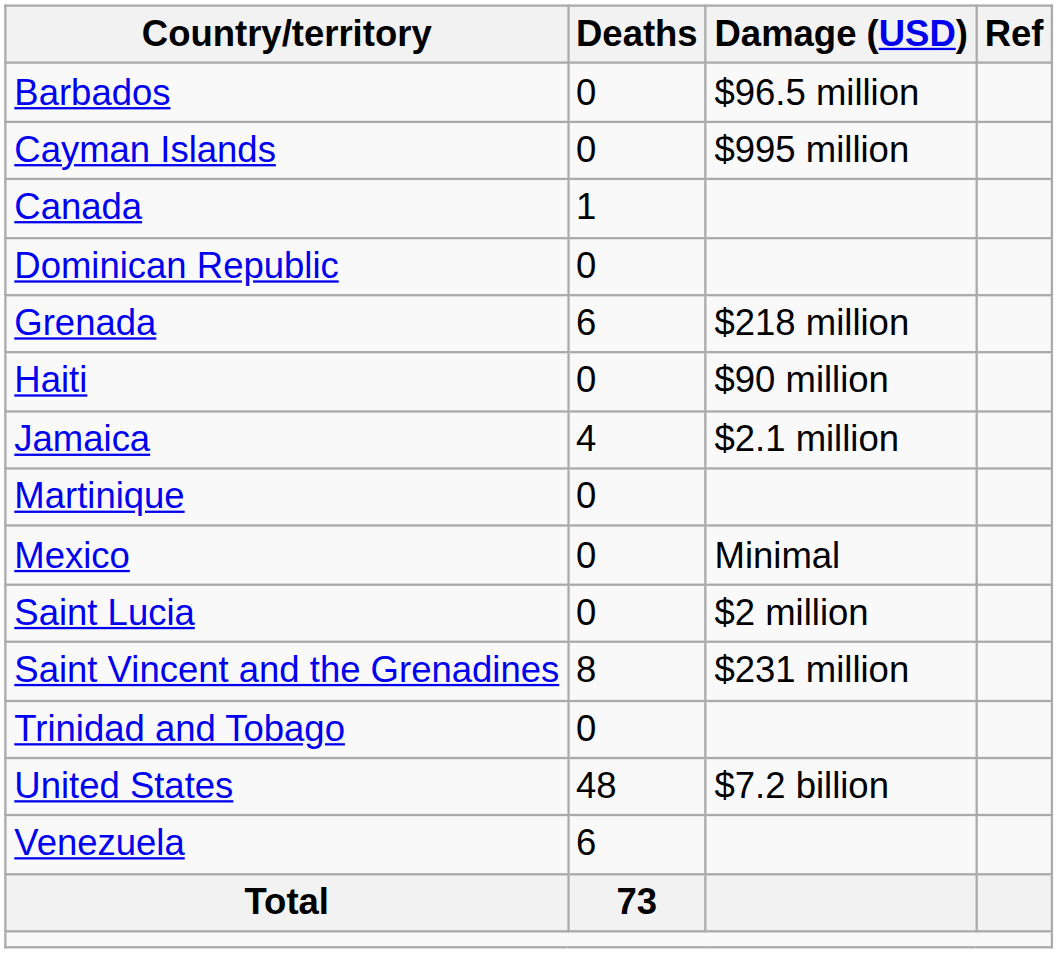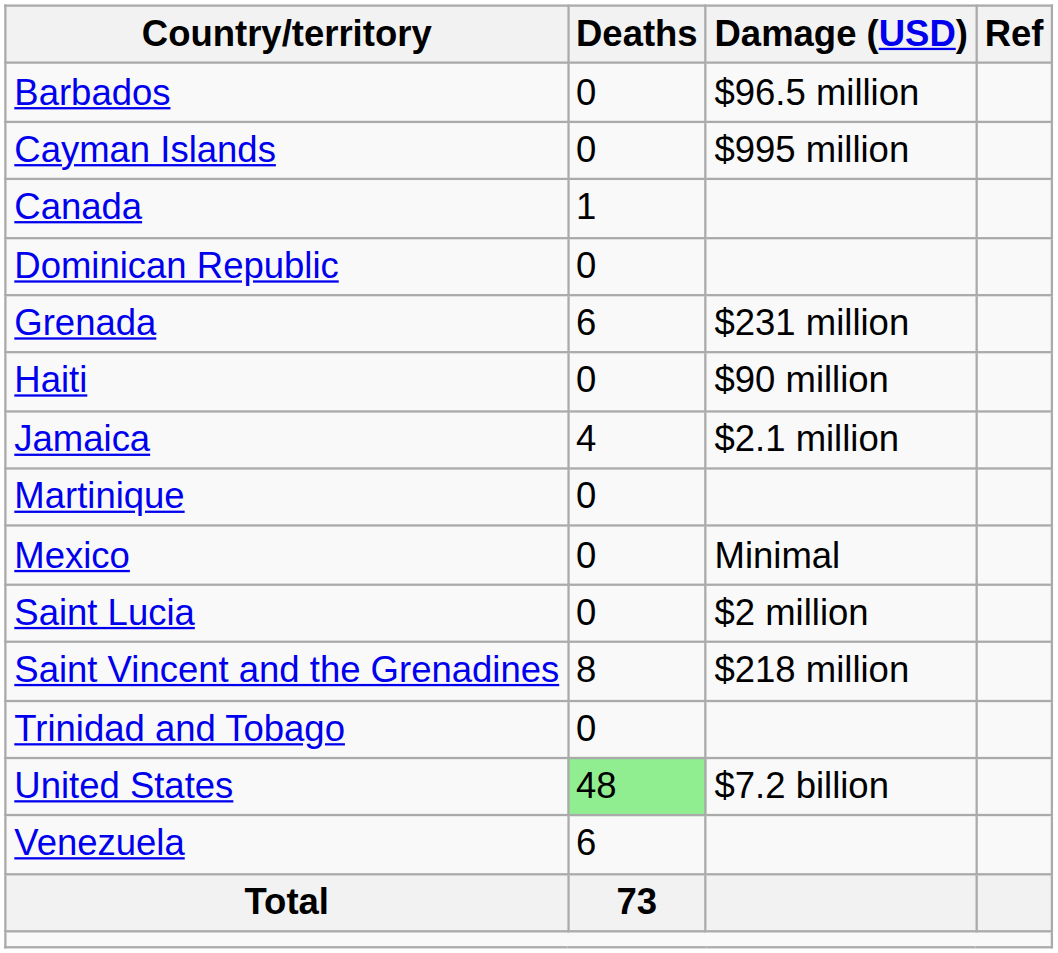 <table class="wikitable" align="right">
 <tr>
 <th>Country/territory</th>
 <th>Deaths</th>
 <th>Damage (<a href='#'>USD</a>)</th>
 <th>Ref</th>
 </tr>
 <tr>
 <td><a href='#'>Barbados</a></td>
 <td>0</td>
 <td>$96.5 million</td>
 <td></td>
 </tr>
 <tr>
 <td><a href='#'>Cayman Islands</a></td>
 <td>0</td>
 <td>$995 million</td>
 <td></td>
 </tr>
 <tr>
 <td><a href='#'>Canada</a></td>
 <td>1</td>
 <td></td>
 <td></td>
 </tr>
 <tr>
 <td><a href='#'>Dominican Republic</a></td>
 <td>0</td>
 <td></td>
 <td></td>
 </tr>
 <tr>
 <td><a href='#'>Grenada</a></td>
 <td>6</td>
-<td>$218 million</td>
+<td>$231 million</td>
 <td></td>
 </tr>
 <tr>
 <td><a href='#'>Haiti</a></td>
 <td>0</td>
 <td>$90 million</td>
 <td></td>
 </tr>
 <tr>
 <td><a href='#'>Jamaica</a></td>
 <td>4</td>
 <td>$2.1 million</td>
 <td></td>
 </tr>
 <tr>
 <td><a href='#'>Martinique</a></td>
 <td>0</td>
 <td></td>
 <td></td>
 </tr>
 <tr>
 <td><a href='#'>Mexico</a></td>
 <td>0</td>
 <td>Minimal</td>
 <td></td>
 </tr>
 <tr>
 <td><a href='#'>Saint Lucia</a></td>
 <td>0</td>
 <td>$2 million</td>
 <td></td>
 </tr>
 <tr>
 <td><a href='#'>Saint Vincent and the Grenadines</a></td>
 <td>8</td>
-<td>$231 million</td>
+<td>$218 million</td>
 <td></td>
 </tr>
 <tr>
 <td><a href='#'>Trinidad and Tobago</a></td>
 <td>0</td>
 <td></td>
 <td></td>
 </tr>
 <tr>
 <td><a href='#'>United States</a></td>
-<td>48</td>
+<td style="background: lightgreen;">48</td>
 <td>$7.2 billion</td>
 <td></td>
 </tr>
 <tr>
 <td><a href='#'>Venezuela</a></td>
 <td>6</td>
 <td></td>
 <td></td>
 </tr>
 <tr>
 <th>Total</th>
 <th>73</th>
 <th></th>
 <th></th>
 </tr>
 <tr>
 <td colspan=4></td>
 </tr>
 </table>
